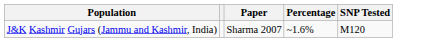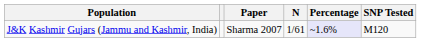 <table class="wikitable">
 <tr>
 <th>Population</th>
 <th></th>
 <th>Paper</th>
+<th>N</th>
 <th>Percentage</th>
 <th>SNP Tested</th>
 </tr>
 <tr>
 <td><a href='#'>J&K</a> <a href='#'>Kashmir</a> <a href='#'>Gujars</a> (<a href='#'>Jammu and Kashmir</a>, India)</td>
 <td></td>
 <td>Sharma 2007</td>
-<td>~1.6%</td>
+<td>1/61</td>
+<td style="background: lavender;">~1.6%</td>
 <td>M120</td>
 </tr>
 </table>
